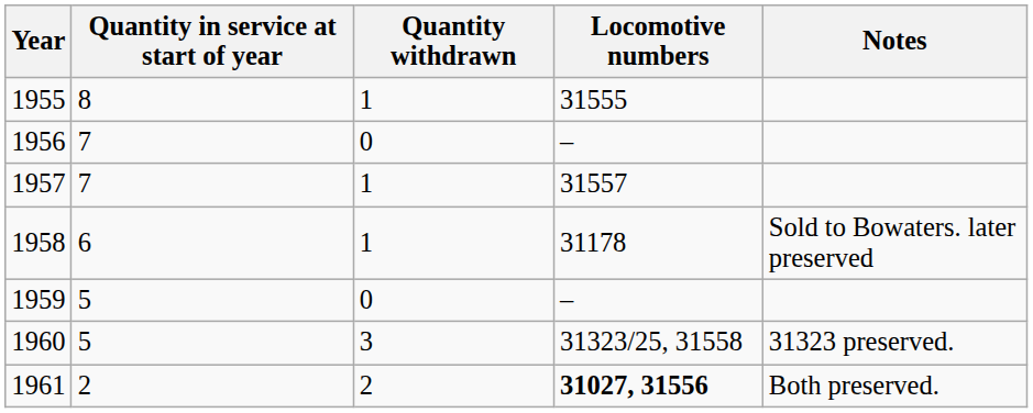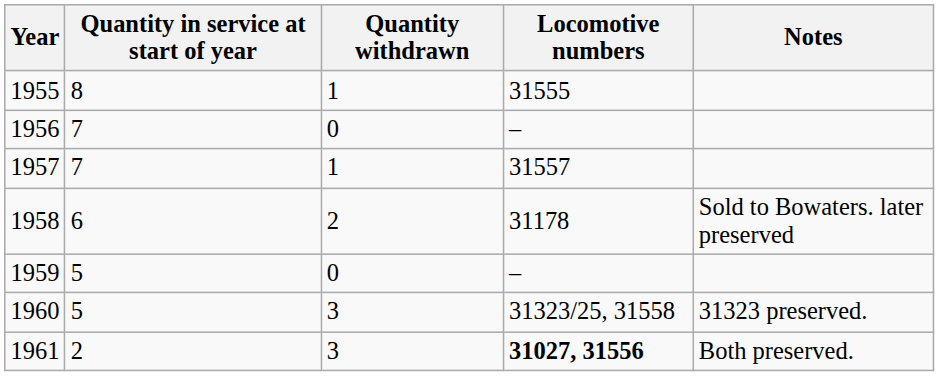 <table class="wikitable">
 <tr>
 <th>Year</th>
 <th>Quantity in service at start of year</th>
 <th>Quantity withdrawn</th>
 <th>Locomotive numbers</th>
 <th>Notes</th>
 </tr>
 <tr>
 <td>1955</td>
 <td>8</td>
 <td>1</td>
 <td>31555</td>
 <td></td>
 </tr>
 <tr>
 <td>1956</td>
 <td>7</td>
 <td>0</td>
 <td>–</td>
 <td></td>
 </tr>
 <tr>
 <td>1957</td>
 <td>7</td>
 <td>1</td>
 <td>31557</td>
 <td></td>
 </tr>
 <tr>
 <td>1958</td>
 <td>6</td>
-<td>1</td>
+<td>2</td>
 <td>31178</td>
 <td>Sold to Bowaters. later preserved</td>
 </tr>
 <tr>
 <td>1959</td>
 <td>5</td>
 <td>0</td>
 <td>–</td>
 <td></td>
 </tr>
 <tr>
 <td>1960</td>
 <td>5</td>
 <td>3</td>
 <td>31323/25, 31558</td>
 <td>31323 preserved.</td>
 </tr>
 <tr>
 <td>1961</td>
 <td>2</td>
-<td>2</td>
+<td>3</td>
 <td><strong>31027, 31556</strong></td>
 <td>Both preserved.</td>
 </tr>
 </table>
